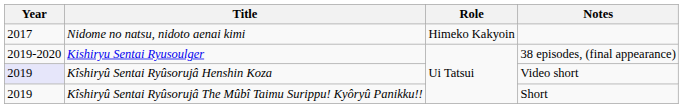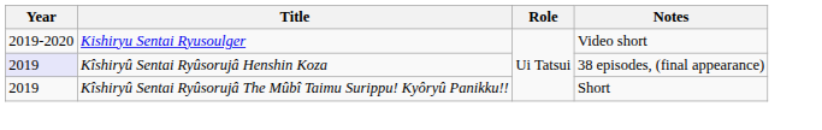 <table class="wikitable">
 <tr>
 <th>Year</th>
 <th>Title</th>
 <th>Role</th>
 <th>Notes</th>
 </tr>
 <tr>
-<td>2017</td>
-<td><em>Nidome no natsu, nidoto aenai kimi</em></td>
-<td>Himeko Kakyoin</td>
-<td></td>
-</tr>
-<tr>
 <td>2019-2020</td>
 <td><em><a href='#'>Kishiryu Sentai Ryusoulger</a></em></td>
 <td rowspan="3">Ui Tatsui</td>
-<td>38 episodes, (final appearance)</td>
+<td>Video short</td>
 </tr>
 <tr>
 <td style="background: lavender;">2019</td>
 <td><em>Kîshiryû Sentai Ryûsorujâ Henshin Koza</em></td>
-<td>Video short</td>
+<td>38 episodes, (final appearance)</td>
 </tr>
 <tr>
 <td>2019</td>
 <td><em>Kîshiryû Sentai Ryûsorujâ The Mûbî Taimu Surippu! Kyôryû Panikku!!</em></td>
 <td>Short</td>
 </tr>
 </table>
